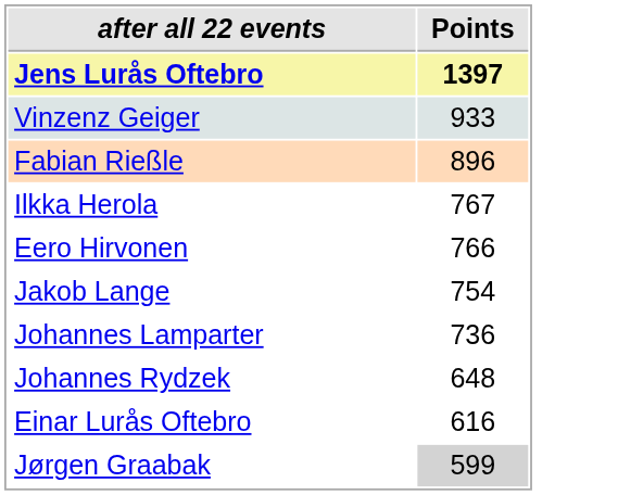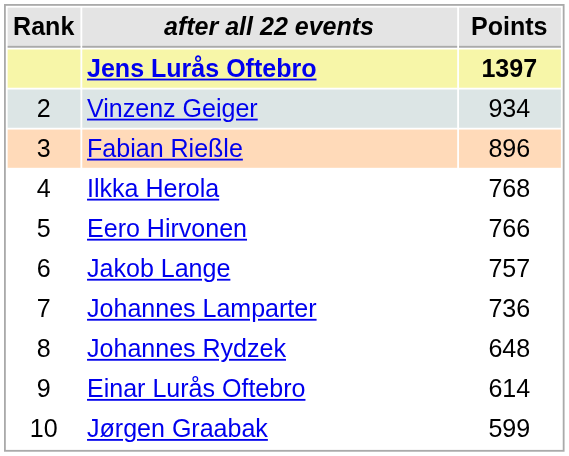 <table cellspacing="1" cellpadding="3" style="border:1px solid #AAAAAA;font-size:86%">
 <tr style="background-color: #E4E4E4;">
+<th style="border-bottom:1px solid #AAAAAA; width: 10px;">Rank</th>
 <th style="border-bottom:1px solid #AAAAAA; width: 200px;"><em>after all 22 events</em></th>
 <th style="border-bottom:1px solid #AAAAAA; width: 50px;">Points</th>
 </tr>
 <tr style="background:#f7f6a8;">
+<td align=center></td>
 <td><strong> <a href='#'>Jens Lurås Oftebro</a></strong></td>
 <td align=center><strong>1397</strong></td>
 </tr>
 <tr style="background:#dce5e5;">
+<td align=center>2</td>
 <td> <a href='#'>Vinzenz Geiger</a></td>
-<td align=center>933</td>
+<td align=center>934</td>
 </tr>
 <tr style="background:#ffdab9;">
+<td align=center>3</td>
 <td> <a href='#'>Fabian Rießle</a></td>
 <td align=center>896</td>
 </tr>
 <tr>
+<td align=center>4</td>
 <td> <a href='#'>Ilkka Herola</a></td>
-<td align=center>767</td>
+<td align=center>768</td>
 </tr>
 <tr>
+<td align=center>5</td>
 <td> <a href='#'>Eero Hirvonen</a></td>
 <td align=center>766</td>
 </tr>
 <tr>
+<td align=center>6</td>
 <td> <a href='#'>Jakob Lange</a></td>
-<td align=center>754</td>
+<td align=center>757</td>
 </tr>
 <tr>
+<td align=center>7</td>
 <td> <a href='#'>Johannes Lamparter</a></td>
 <td align=center>736</td>
 </tr>
 <tr>
+<td align=center>8</td>
 <td> <a href='#'>Johannes Rydzek</a></td>
 <td align=center>648</td>
 </tr>
 <tr>
+<td align=center>9</td>
 <td> <a href='#'>Einar Lurås Oftebro</a></td>
-<td align=center>616</td>
+<td align=center>614</td>
 </tr>
 <tr>
+<td align=center>10</td>
 <td> <a href='#'>Jørgen Graabak</a></td>
-<td align=center style="background: lightgrey;">599</td>
+<td align=center>599</td>
 </tr>
 </table>
